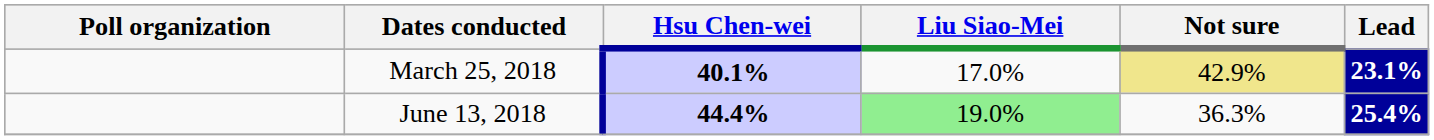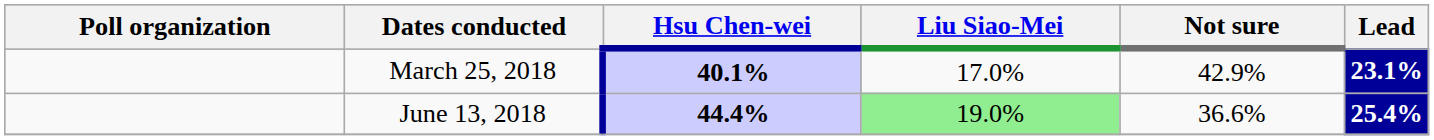 <table class="wikitable collapsible autocollapse" style="text-align:center;">
 <tr>
 <th style="width:200px;">Poll organization</th>
 <th style="width:150px;">Dates conducted</th>
 <th style="width:150px; border-bottom:4px solid #000099;"> <a href='#'>Hsu Chen-wei</a></th>
 <th style="width:150px; border-bottom:4px solid #1B9431;"> <a href='#'>Liu Siao-Mei</a></th>
 <th style="width:130px; border-bottom:4px solid #707070;"> Not sure</th>
 <th style="width:40px;">Lead</th>
 </tr>
 <tr>
 <td></td>
 <td>March 25, 2018</td>
 <td style="background-color:#CCCCFF; border-left:4px solid #000099;"><strong>40.1%</strong></td>
 <td>17.0%</td>
-<td style="background: khaki;">42.9%</td>
+<td>42.9%</td>
 <td style="background:#000099; color:white"><strong>23.1%</strong></td>
 </tr>
 <tr>
 <td></td>
 <td>June 13, 2018</td>
 <td style="background-color:#CCCCFF; border-left:4px solid #000099;"><strong>44.4%</strong></td>
 <td style="background: lightgreen;">19.0%</td>
-<td>36.3%</td>
+<td>36.6%</td>
 <td style="background:#000099; color:white"><strong>25.4%</strong></td>
 </tr>
 <tr>
 </tr>
 </table>
